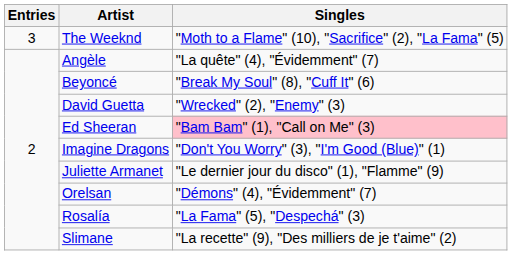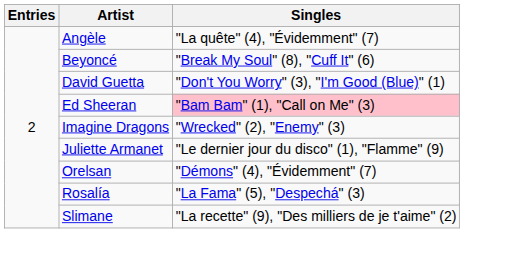 <table class="wikitable sortable">
 <tr>
 <th>Entries</th>
 <th>Artist</th>
 <th>Singles</th>
-</tr>
-<tr>
-<td style="text-align: center;">3</td>
-<td><a href='#'>The Weeknd</a></td>
-<td>"<a href='#'>Moth to a Flame</a>" (10), "<a href='#'>Sacrifice</a>" (2),  "<a href='#'>La Fama</a>" (5)</td>
 </tr>
 <tr>
 <td rowspan="9" style="text-align: center;">2</td>
 <td><a href='#'>Angèle</a></td>
 <td>"La quête" (4), "Évidemment" (7)</td>
 </tr>
 <tr>
 <td><a href='#'>Beyoncé</a></td>
 <td>"<a href='#'>Break My Soul</a>" (8), "<a href='#'>Cuff It</a>" (6)</td>
 </tr>
 <tr>
 <td><a href='#'>David Guetta</a></td>
-<td>"<a href='#'>Wrecked</a>" (2), "<a href='#'>Enemy</a>" (3)</td>
+<td>"<a href='#'>Don't You Worry</a>" (3), "<a href='#'>I'm Good (Blue)</a>" (1)</td>
 </tr>
 <tr>
 <td><a href='#'>Ed Sheeran</a></td>
 <td style="background: pink;">"<a href='#'>Bam Bam</a>" (1), "Call on Me" (3)</td>
 </tr>
 <tr>
 <td><a href='#'>Imagine Dragons</a></td>
-<td>"<a href='#'>Don't You Worry</a>" (3), "<a href='#'>I'm Good (Blue)</a>" (1)</td>
+<td>"<a href='#'>Wrecked</a>" (2), "<a href='#'>Enemy</a>" (3)</td>
 </tr>
 <tr>
 <td><a href='#'>Juliette Armanet</a></td>
 <td>"Le dernier jour du disco" (1), "Flamme" (9)</td>
 </tr>
 <tr>
 <td><a href='#'>Orelsan</a></td>
 <td>"<a href='#'>Démons</a>" (4), "Évidemment" (7)</td>
 </tr>
 <tr>
 <td><a href='#'>Rosalía</a></td>
 <td>"<a href='#'>La Fama</a>" (5), "<a href='#'>Despechá</a>" (3)</td>
 </tr>
 <tr>
 <td><a href='#'>Slimane</a></td>
 <td>"La recette" (9), "Des milliers de je t'aime" (2)</td>
 </tr>
 </table>
